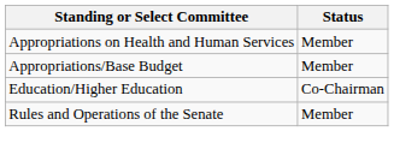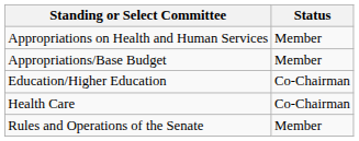 <table class="wikitable">
 <tr>
 <th>Standing or Select Committee</th>
 <th>Status</th>
 </tr>
 <tr>
 <td>Appropriations on Health and Human Services</td>
 <td>Member</td>
 </tr>
 <tr>
 <td>Appropriations/Base Budget</td>
 <td>Member</td>
 </tr>
 <tr>
 <td>Education/Higher Education</td>
 <td>Co-Chairman</td>
 </tr>
 <tr>
+<td>Health Care</td>
+<td>Co-Chairman</td>
+</tr>
+<tr>
 <td>Rules and Operations of the Senate</td>
 <td>Member</td>
 </tr>
 </table>
